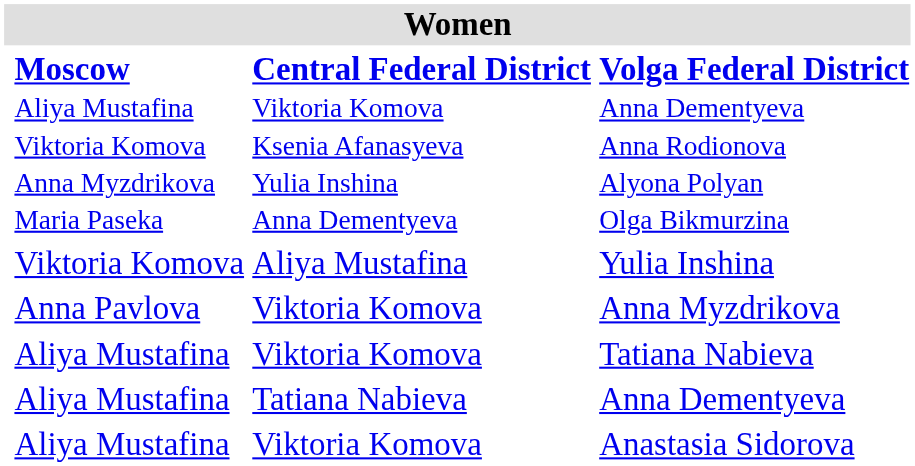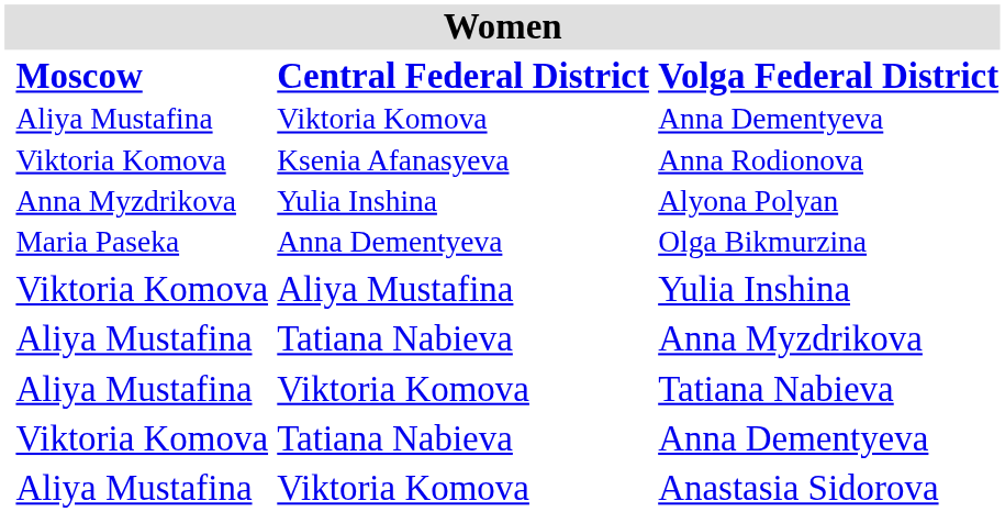 <table>
 <tr bgcolor="DFDFDF">
 <td colspan="5" align="center"><strong>Women</strong></td>
 </tr>
 <tr>
 <td><br></td>
 <td><strong><a href='#'>Moscow</a></strong><br><small><a href='#'>Aliya Mustafina</a><br><a href='#'>Viktoria Komova</a><br><a href='#'>Anna Myzdrikova</a><br><a href='#'>Maria Paseka</a></small></td>
 <td><strong><a href='#'>Central Federal District</a></strong><br><small><a href='#'>Viktoria Komova</a><br><a href='#'>Ksenia Afanasyeva</a><br><a href='#'>Yulia Inshina</a><br><a href='#'>Anna Dementyeva</a></small></td>
 <td><strong><a href='#'>Volga Federal District</a></strong><br><small><a href='#'>Anna Dementyeva</a><br><a href='#'>Anna Rodionova</a><br><a href='#'>Alyona Polyan</a><br><a href='#'>Olga Bikmurzina</a></small></td>
 </tr>
 <tr>
 <td><br></td>
 <td><a href='#'>Viktoria Komova</a></td>
 <td><a href='#'>Aliya Mustafina</a></td>
 <td><a href='#'>Yulia Inshina</a></td>
 </tr>
 <tr>
 <td><br></td>
-<td><a href='#'>Anna Pavlova</a></td>
-<td><a href='#'>Viktoria Komova</a></td>
+<td><a href='#'>Aliya Mustafina</a></td>
+<td><a href='#'>Tatiana Nabieva</a></td>
 <td><a href='#'>Anna Myzdrikova</a></td>
 </tr>
 <tr>
 <td><br></td>
 <td><a href='#'>Aliya Mustafina</a></td>
 <td><a href='#'>Viktoria Komova</a></td>
 <td><a href='#'>Tatiana Nabieva</a></td>
 </tr>
 <tr>
 <td><br></td>
-<td><a href='#'>Aliya Mustafina</a></td>
+<td><a href='#'>Viktoria Komova</a></td>
 <td><a href='#'>Tatiana Nabieva</a></td>
 <td><a href='#'>Anna Dementyeva</a></td>
 </tr>
 <tr>
 <td><br></td>
 <td><a href='#'>Aliya Mustafina</a></td>
 <td><a href='#'>Viktoria Komova</a></td>
 <td><a href='#'>Anastasia Sidorova</a></td>
 </tr>
 </table>
